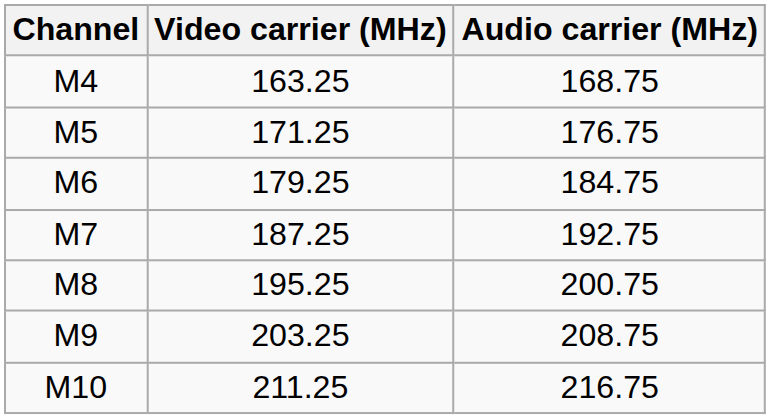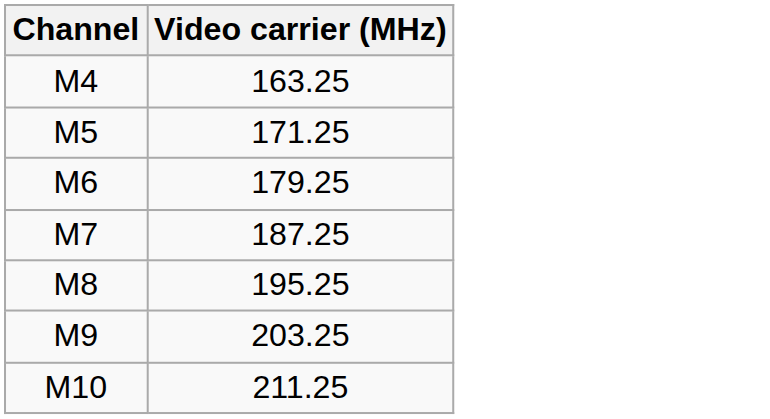 <table class="wikitable" style="text-align: center; border-collapse:collapse">
 <tr>
 <th>Channel</th>
 <th>Video carrier (MHz)</th>
-<th>Audio carrier (MHz)</th>
 </tr>
 <tr>
 <td>M4</td>
 <td>163.25</td>
-<td>168.75</td>
 </tr>
 <tr>
 <td>M5</td>
 <td>171.25</td>
-<td>176.75</td>
 </tr>
 <tr>
 <td>M6</td>
 <td>179.25</td>
-<td>184.75</td>
 </tr>
 <tr>
 <td>M7</td>
 <td>187.25</td>
-<td>192.75</td>
 </tr>
 <tr>
 <td>M8</td>
 <td>195.25</td>
-<td>200.75</td>
 </tr>
 <tr>
 <td>M9</td>
 <td>203.25</td>
-<td>208.75</td>
 </tr>
 <tr>
 <td>M10</td>
 <td>211.25</td>
-<td>216.75</td>
 </tr>
 </table>
